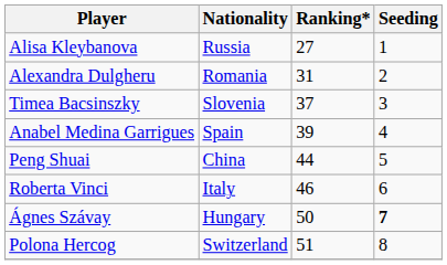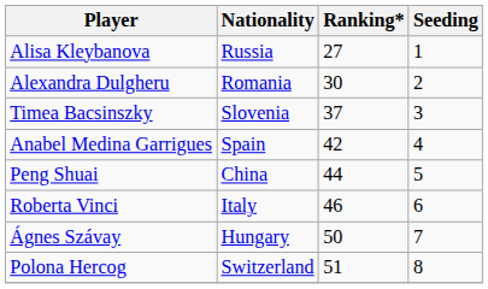 <table class="wikitable" border="1">
 <tr>
 <th>Player</th>
 <th>Nationality</th>
 <th>Ranking*</th>
 <th>Seeding</th>
 </tr>
 <tr>
 <td><a href='#'>Alisa Kleybanova</a></td>
 <td> <a href='#'>Russia</a></td>
 <td>27</td>
 <td>1</td>
 </tr>
 <tr>
 <td><a href='#'>Alexandra Dulgheru</a></td>
 <td> <a href='#'>Romania</a></td>
-<td>31</td>
+<td>30</td>
 <td>2</td>
 </tr>
 <tr>
 <td><a href='#'>Timea Bacsinszky</a></td>
 <td>  <a href='#'>Slovenia</a></td>
 <td>37</td>
 <td>3</td>
 </tr>
 <tr>
 <td><a href='#'>Anabel Medina Garrigues</a></td>
 <td> <a href='#'>Spain</a></td>
-<td>39</td>
+<td>42</td>
 <td>4</td>
 </tr>
 <tr>
 <td><a href='#'>Peng Shuai</a></td>
 <td> <a href='#'>China</a></td>
 <td>44</td>
 <td>5</td>
 </tr>
 <tr>
 <td><a href='#'>Roberta Vinci</a></td>
 <td>  <a href='#'>Italy</a></td>
 <td>46</td>
 <td>6</td>
 </tr>
 <tr>
 <td><a href='#'>Ágnes Szávay</a></td>
 <td>  <a href='#'>Hungary</a></td>
 <td>50</td>
-<td><strong>7</strong></td>
+<td>7</td>
 </tr>
 <tr>
 <td><a href='#'>Polona Hercog</a></td>
 <td> <a href='#'>Switzerland</a></td>
 <td>51</td>
 <td>8</td>
 </tr>
 <tr>
 </tr>
 </table>
